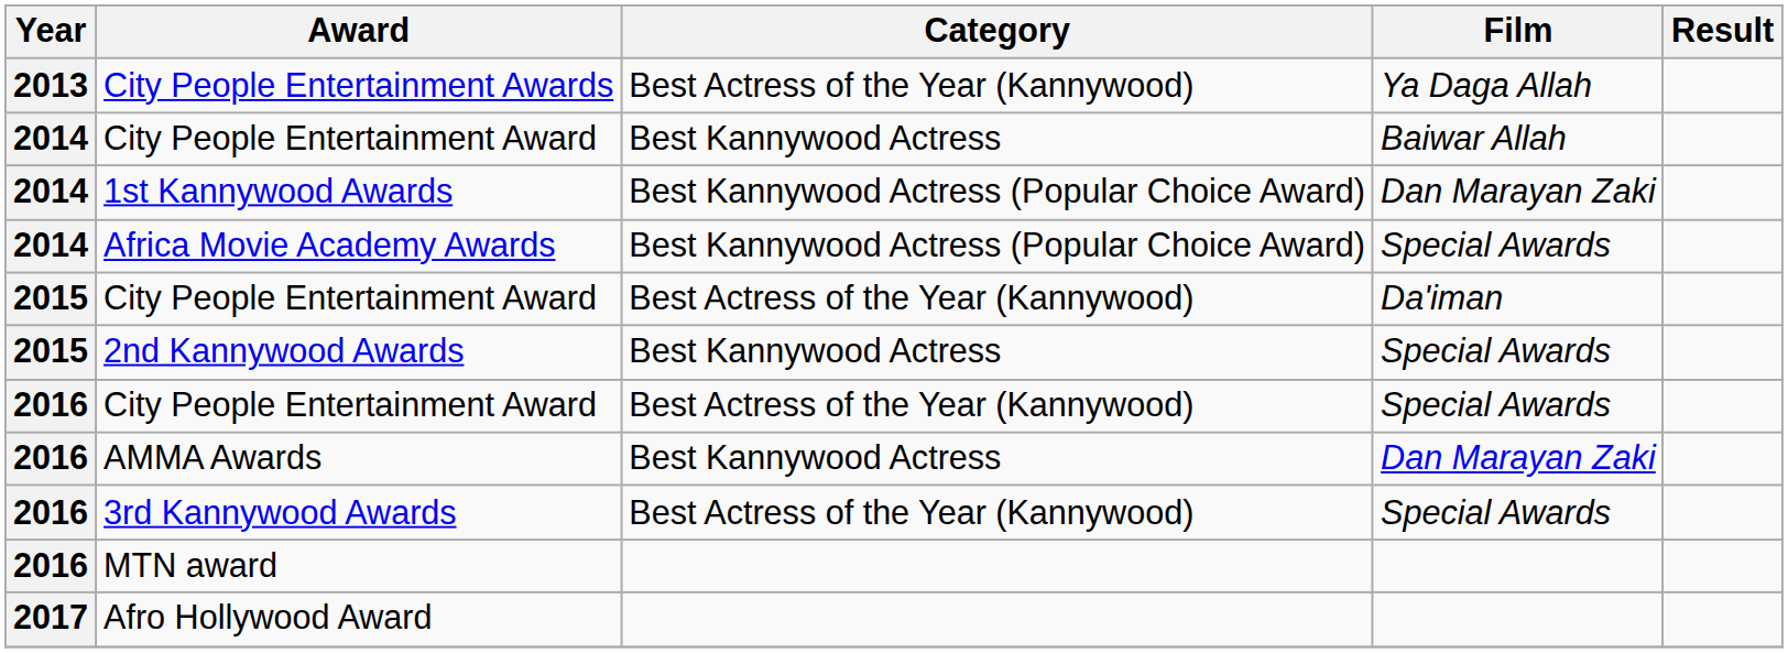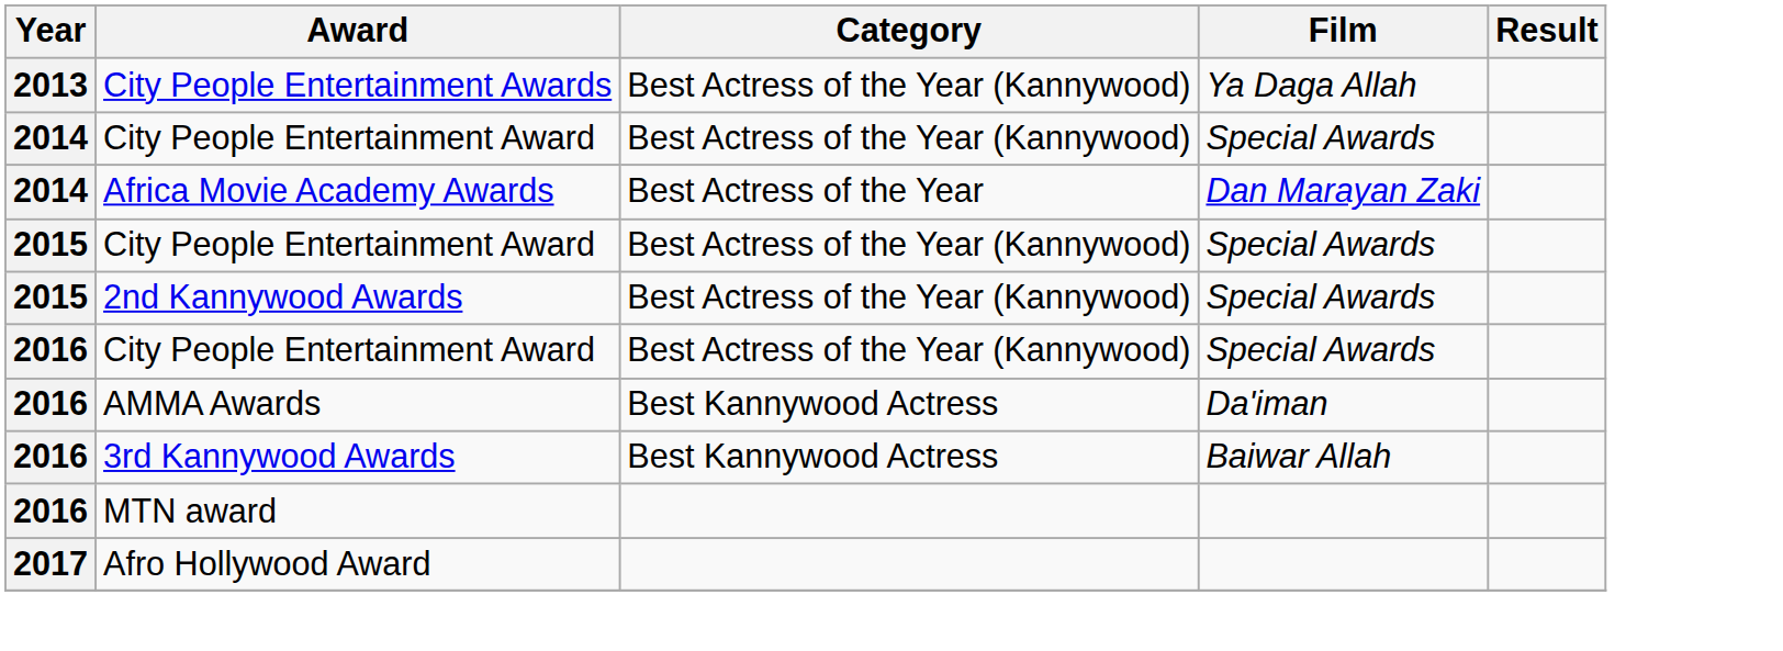 <table class="wikitable sortable">
 <tr>
 <th>Year</th>
 <th>Award</th>
 <th>Category</th>
 <th>Film</th>
 <th>Result</th>
 </tr>
 <tr>
 <th scope="row">2013</th>
 <td><a href='#'>City People Entertainment Awards</a></td>
 <td>Best Actress of the Year (Kannywood)</td>
 <td><em>Ya Daga Allah</em></td>
 <td></td>
 </tr>
 <tr>
 <th scope="row">2014</th>
 <td>City People Entertainment Award</td>
-<td>Best Kannywood Actress</td>
-<td><em>Baiwar Allah</em></td>
-<td></td>
-</tr>
-<tr>
-<th scope="row">2014</th>
-<td><a href='#'>1st Kannywood Awards</a></td>
-<td>Best Kannywood Actress (Popular Choice Award)</td>
-<td><em>Dan Marayan Zaki</em></td>
+<td>Best Actress of the Year (Kannywood)</td>
+<td><em>Special Awards</em></td>
 <td></td>
 </tr>
 <tr>
 <th scope="row">2014</th>
 <td><a href='#'>Africa Movie Academy Awards</a></td>
-<td>Best Kannywood Actress (Popular Choice Award)</td>
-<td><em>Special Awards</em></td>
+<td>Best Actress of the Year</td>
+<td><em><a href='#'>Dan Marayan Zaki</a></em></td>
 <td></td>
 </tr>
 <tr>
 <th scope="row">2015</th>
 <td>City People Entertainment Award</td>
 <td>Best Actress of the Year (Kannywood)</td>
-<td><em>Da'iman</em></td>
+<td><em>Special Awards</em></td>
 <td></td>
 </tr>
 <tr>
 <th scope="row">2015</th>
 <td><a href='#'>2nd Kannywood Awards</a></td>
-<td>Best Kannywood Actress</td>
+<td>Best Actress of the Year (Kannywood)</td>
 <td><em>Special Awards</em></td>
 <td></td>
 </tr>
 <tr>
 <th scope="row">2016</th>
 <td>City People Entertainment Award</td>
 <td>Best Actress of the Year (Kannywood)</td>
 <td><em>Special Awards</em></td>
 <td></td>
 </tr>
 <tr>
 <th scope="row">2016</th>
 <td>AMMA Awards</td>
 <td>Best Kannywood Actress</td>
-<td><em><a href='#'>Dan Marayan Zaki</a></em></td>
+<td><em>Da'iman</em></td>
 <td></td>
 </tr>
 <tr>
 <th scope="row">2016</th>
 <td><a href='#'>3rd Kannywood Awards</a></td>
-<td>Best Actress of the Year (Kannywood)</td>
-<td><em>Special Awards</em></td>
+<td>Best Kannywood Actress</td>
+<td><em>Baiwar Allah</em></td>
 <td></td>
 </tr>
 <tr>
 <th scope="row">2016</th>
 <td>MTN award</td>
 <td></td>
 <td></td>
 <td></td>
 </tr>
 <tr>
 <th scope="row">2017</th>
 <td>Afro Hollywood Award</td>
 <td></td>
 <td></td>
 <td></td>
 </tr>
 <tr>
 </tr>
 </table>
